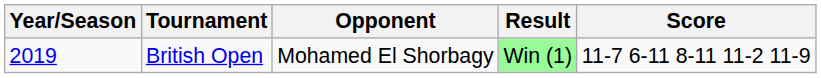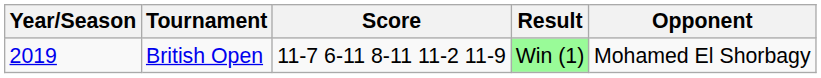 <table class="wikitable">
 <tr>
 <th>Year/Season</th>
 <th>Tournament</th>
+<th>Score</th>
+<th>Result</th>
 <th>Opponent</th>
-<th>Result</th>
-<th>Score</th>
 </tr>
 <tr>
 <td><a href='#'>2019</a></td>
 <td><a href='#'>British Open</a></td>
+<td>11-7 6-11 8-11 11-2 11-9</td>
+<td bgcolor="99FB98">Win (1)</td>
 <td>Mohamed El Shorbagy</td>
-<td bgcolor="99FB98">Win (1)</td>
-<td>11-7 6-11 8-11 11-2 11-9</td>
 </tr>
 </table>
